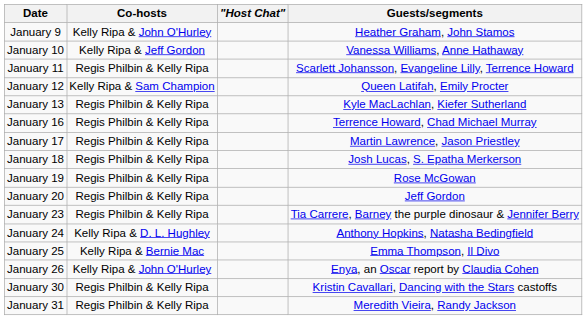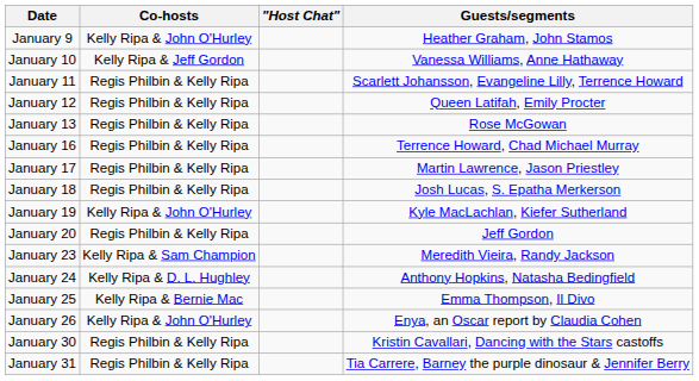 <table class="wikitable sortable" style="text-align:center;">
 <tr>
 <th>Date</th>
 <th>Co-hosts</th>
 <th><em>"Host Chat"</em></th>
 <th>Guests/segments</th>
 </tr>
 <tr>
 <td>January 9</td>
 <td>Kelly Ripa & <a href='#'>John O'Hurley</a></td>
 <td></td>
 <td><a href='#'>Heather Graham</a>, <a href='#'>John Stamos</a></td>
 </tr>
 <tr>
 <td>January 10</td>
 <td>Kelly Ripa & <a href='#'>Jeff Gordon</a></td>
 <td></td>
 <td><a href='#'>Vanessa Williams</a>, <a href='#'>Anne Hathaway</a></td>
 </tr>
 <tr>
 <td>January 11</td>
 <td>Regis Philbin & Kelly Ripa</td>
 <td></td>
 <td><a href='#'>Scarlett Johansson</a>, <a href='#'>Evangeline Lilly</a>, <a href='#'>Terrence Howard</a></td>
 </tr>
 <tr>
 <td>January 12</td>
-<td>Kelly Ripa & <a href='#'>Sam Champion</a></td>
+<td>Regis Philbin & Kelly Ripa</td>
 <td></td>
 <td><a href='#'>Queen Latifah</a>, <a href='#'>Emily Procter</a></td>
 </tr>
 <tr>
 <td>January 13</td>
 <td>Regis Philbin & Kelly Ripa</td>
 <td></td>
-<td><a href='#'>Kyle MacLachlan</a>, <a href='#'>Kiefer Sutherland</a></td>
+<td><a href='#'>Rose McGowan</a></td>
 </tr>
 <tr>
 <td>January 16</td>
 <td>Regis Philbin & Kelly Ripa</td>
 <td></td>
 <td><a href='#'>Terrence Howard</a>, <a href='#'>Chad Michael Murray</a></td>
 </tr>
 <tr>
 <td>January 17</td>
 <td>Regis Philbin & Kelly Ripa</td>
 <td></td>
 <td><a href='#'>Martin Lawrence</a>, <a href='#'>Jason Priestley</a></td>
 </tr>
 <tr>
 <td>January 18</td>
 <td>Regis Philbin & Kelly Ripa</td>
 <td></td>
 <td><a href='#'>Josh Lucas</a>, <a href='#'>S. Epatha Merkerson</a></td>
 </tr>
 <tr>
 <td>January 19</td>
-<td>Regis Philbin & Kelly Ripa</td>
+<td>Kelly Ripa & <a href='#'>John O'Hurley</a></td>
 <td></td>
-<td><a href='#'>Rose McGowan</a></td>
+<td><a href='#'>Kyle MacLachlan</a>, <a href='#'>Kiefer Sutherland</a></td>
 </tr>
 <tr>
 <td>January 20</td>
 <td>Regis Philbin & Kelly Ripa</td>
 <td></td>
 <td><a href='#'>Jeff Gordon</a></td>
 </tr>
 <tr>
 <td>January 23</td>
-<td>Regis Philbin & Kelly Ripa</td>
+<td>Kelly Ripa & <a href='#'>Sam Champion</a></td>
 <td></td>
-<td><a href='#'>Tia Carrere</a>, <a href='#'>Barney</a> the purple dinosaur & <a href='#'>Jennifer Berry</a></td>
+<td><a href='#'>Meredith Vieira</a>, <a href='#'>Randy Jackson</a></td>
 </tr>
 <tr>
 <td>January 24</td>
 <td>Kelly Ripa & <a href='#'>D. L. Hughley</a></td>
 <td></td>
 <td><a href='#'>Anthony Hopkins</a>, <a href='#'>Natasha Bedingfield</a></td>
 </tr>
 <tr>
 <td>January 25</td>
 <td>Kelly Ripa & <a href='#'>Bernie Mac</a></td>
 <td></td>
 <td><a href='#'>Emma Thompson</a>, <a href='#'>Il Divo</a></td>
 </tr>
 <tr>
 <td>January 26</td>
 <td>Kelly Ripa & <a href='#'>John O'Hurley</a></td>
 <td></td>
 <td><a href='#'>Enya</a>, an <a href='#'>Oscar</a> report by <a href='#'>Claudia Cohen</a></td>
 </tr>
 <tr>
 <td>January 30</td>
 <td>Regis Philbin & Kelly Ripa</td>
 <td></td>
 <td><a href='#'>Kristin Cavallari</a>, <a href='#'>Dancing with the Stars</a> castoffs</td>
 </tr>
 <tr>
 <td>January 31</td>
 <td>Regis Philbin & Kelly Ripa</td>
 <td></td>
-<td><a href='#'>Meredith Vieira</a>, <a href='#'>Randy Jackson</a></td>
+<td><a href='#'>Tia Carrere</a>, <a href='#'>Barney</a> the purple dinosaur & <a href='#'>Jennifer Berry</a></td>
 </tr>
 </table>
